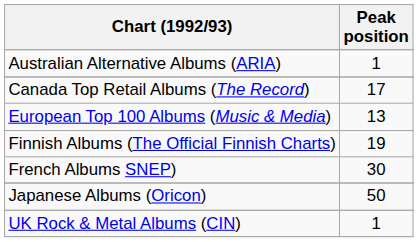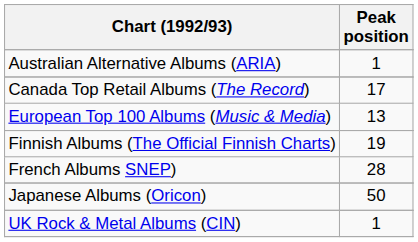 <table class="wikitable sortable">
 <tr>
 <th>Chart (1992/93)</th>
 <th>Peak<br>position</th>
 </tr>
 <tr>
 </tr>
 <tr>
 <td>Australian Alternative Albums (<a href='#'>ARIA</a>)</td>
 <td style="text-align:center;">1</td>
 </tr>
 <tr>
 </tr>
 <tr>
 </tr>
 <tr>
 <td>Canada Top Retail Albums (<em><a href='#'>The Record</a></em>)</td>
 <td style="text-align:center;">17</td>
 </tr>
 <tr>
 <td><a href='#'>European Top 100 Albums</a> (<em><a href='#'>Music & Media</a></em>)</td>
 <td style="text-align:center;">13</td>
 </tr>
 <tr>
 </tr>
 <tr>
 <td>Finnish Albums (<a href='#'>The Official Finnish Charts</a>)</td>
 <td style="text-align:center;">19</td>
 </tr>
 <tr>
 <td>French Albums <a href='#'>SNEP</a>)</td>
-<td style="text-align:center;">30</td>
+<td style="text-align:center;">28</td>
 </tr>
 <tr>
 </tr>
 <tr>
 <td>Japanese Albums (<a href='#'>Oricon</a>)</td>
 <td style="text-align:center;">50</td>
 </tr>
 <tr>
 </tr>
 <tr>
 </tr>
 <tr>
 </tr>
 <tr>
 </tr>
 <tr>
 <td><a href='#'>UK Rock & Metal Albums</a> (<a href='#'>CIN</a>)</td>
 <td style="text-align:center;">1</td>
 </tr>
 <tr>
 </tr>
 </table>
